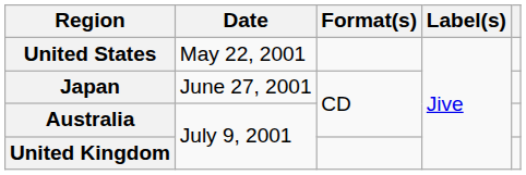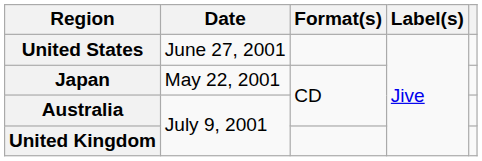 <table class="wikitable plainrowheaders">
 <tr>
 <th scope="col">Region</th>
 <th scope="col">Date</th>
 <th scope="col">Format(s)</th>
 <th scope="col">Label(s)</th>
 <th scope="col"></th>
 </tr>
 <tr>
 <th scope="row">United States</th>
-<td>May 22, 2001</td>
+<td>June 27, 2001</td>
 <td></td>
 <td rowspan="4"><a href='#'>Jive</a></td>
 <td align="center"></td>
 </tr>
 <tr>
 <th scope="row">Japan</th>
-<td>June 27, 2001</td>
+<td>May 22, 2001</td>
 <td rowspan="2">CD</td>
 <td align="center"></td>
 </tr>
 <tr>
 <th scope="row">Australia</th>
 <td rowspan="2">July 9, 2001</td>
 <td align="center"></td>
 </tr>
 <tr>
 <th scope="row">United Kingdom</th>
 <td></td>
 <td align="center"></td>
 </tr>
 </table>
